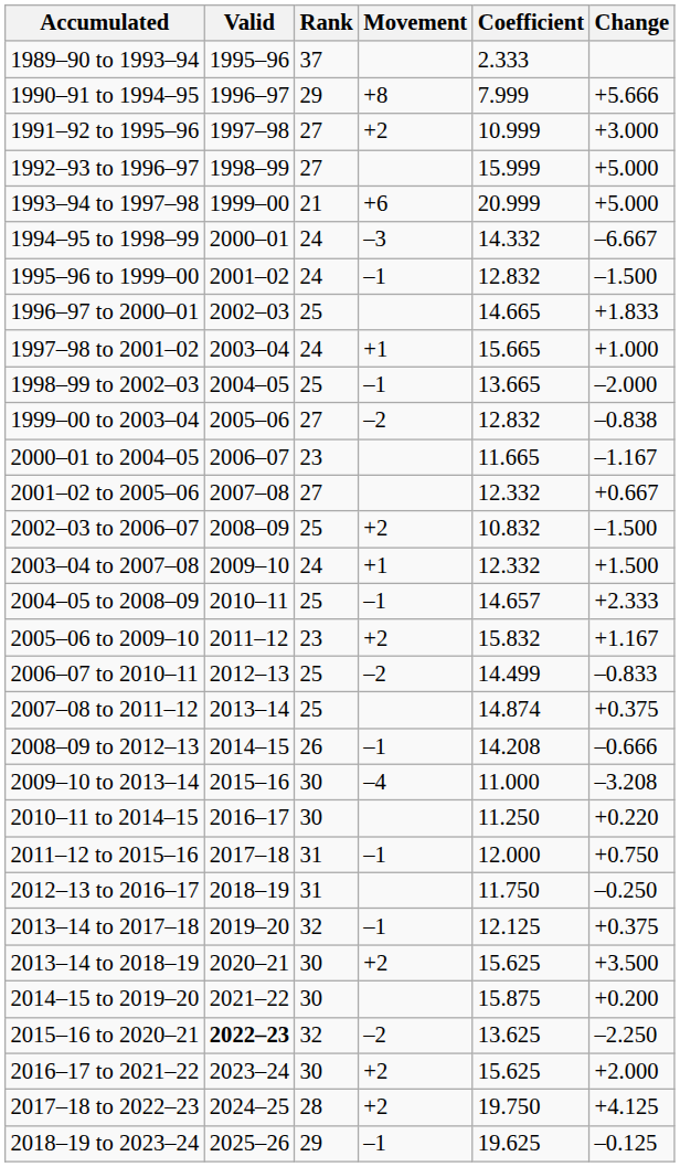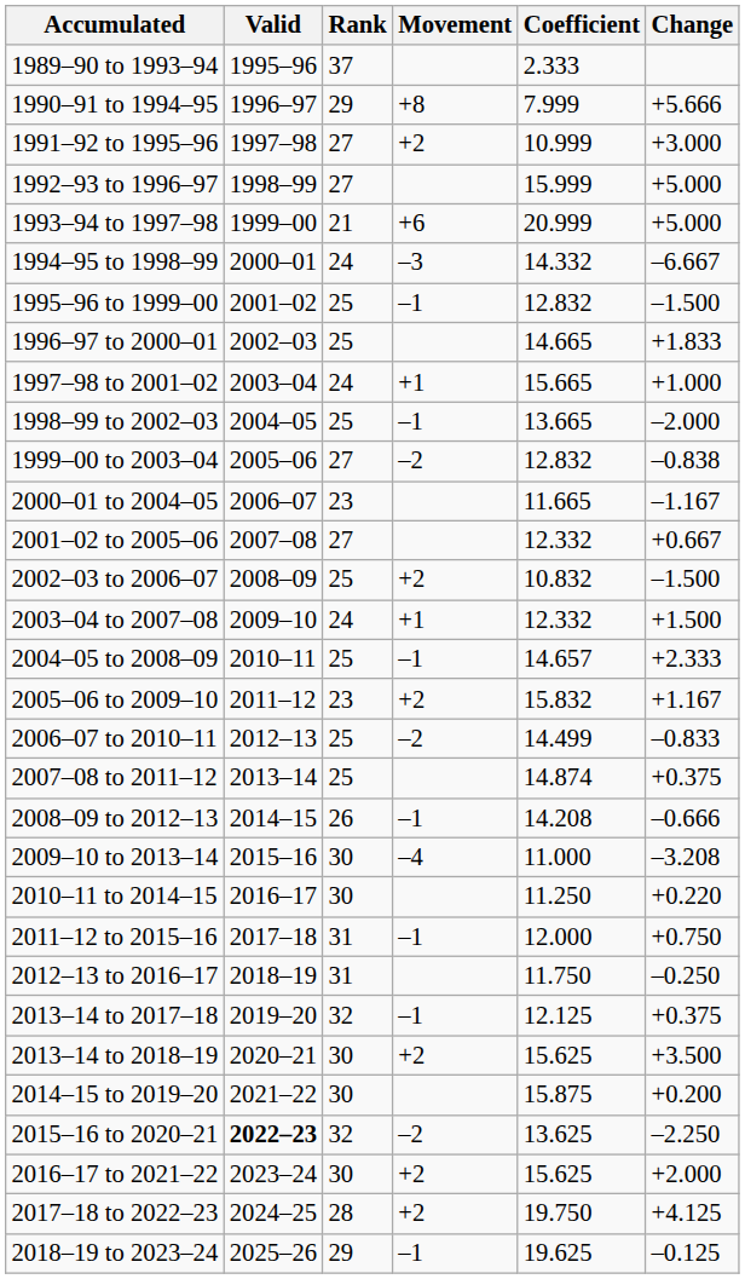 <table class="wikitable sortable" style="font-size:95% style="text-align:center">
 <tr>
 <th>Accumulated</th>
 <th>Valid</th>
 <th>Rank</th>
 <th>Movement</th>
 <th>Coefficient</th>
 <th>Change</th>
 </tr>
 <tr>
 <td>1989–90 to 1993–94</td>
 <td>1995–96</td>
 <td>37</td>
 <td></td>
 <td>2.333</td>
 <td></td>
 </tr>
 <tr>
 <td>1990–91 to 1994–95</td>
 <td>1996–97</td>
 <td>29</td>
 <td> +8</td>
 <td>7.999</td>
 <td> +5.666</td>
 </tr>
 <tr>
 <td>1991–92 to 1995–96</td>
 <td>1997–98</td>
 <td>27</td>
 <td> +2</td>
 <td>10.999</td>
 <td> +3.000</td>
 </tr>
 <tr>
 <td>1992–93 to 1996–97</td>
 <td>1998–99</td>
 <td>27</td>
 <td></td>
 <td>15.999</td>
 <td> +5.000</td>
 </tr>
 <tr>
 <td>1993–94 to 1997–98</td>
 <td>1999–00</td>
 <td>21</td>
 <td> +6</td>
 <td>20.999</td>
 <td> +5.000</td>
 </tr>
 <tr>
 <td>1994–95 to 1998–99</td>
 <td>2000–01</td>
 <td>24</td>
 <td> –3</td>
 <td>14.332</td>
 <td> –6.667</td>
 </tr>
 <tr>
 <td>1995–96 to 1999–00</td>
 <td>2001–02</td>
-<td>24</td>
+<td>25</td>
 <td> –1</td>
 <td>12.832</td>
 <td> –1.500</td>
 </tr>
 <tr>
 <td>1996–97 to 2000–01</td>
 <td>2002–03</td>
 <td>25</td>
 <td></td>
 <td>14.665</td>
 <td> +1.833</td>
 </tr>
 <tr>
 <td>1997–98 to 2001–02</td>
 <td>2003–04</td>
 <td>24</td>
 <td> +1</td>
 <td>15.665</td>
 <td> +1.000</td>
 </tr>
 <tr>
 <td>1998–99 to 2002–03</td>
 <td>2004–05</td>
 <td>25</td>
 <td> –1</td>
 <td>13.665</td>
 <td> –2.000</td>
 </tr>
 <tr>
 <td>1999–00 to 2003–04</td>
 <td>2005–06</td>
 <td>27</td>
 <td> –2</td>
 <td>12.832</td>
 <td> –0.838</td>
 </tr>
 <tr>
 <td>2000–01 to 2004–05</td>
 <td>2006–07</td>
 <td>23</td>
 <td></td>
 <td>11.665</td>
 <td> –1.167</td>
 </tr>
 <tr>
 <td>2001–02 to 2005–06</td>
 <td>2007–08</td>
 <td>27</td>
 <td></td>
 <td>12.332</td>
 <td> +0.667</td>
 </tr>
 <tr>
 <td>2002–03 to 2006–07</td>
 <td>2008–09</td>
 <td>25</td>
 <td> +2</td>
 <td>10.832</td>
 <td> –1.500</td>
 </tr>
 <tr>
 <td>2003–04 to 2007–08</td>
 <td>2009–10</td>
 <td>24</td>
 <td> +1</td>
 <td>12.332</td>
 <td> +1.500</td>
 </tr>
 <tr>
 <td>2004–05 to 2008–09</td>
 <td>2010–11</td>
 <td>25</td>
 <td> –1</td>
 <td>14.657</td>
 <td> +2.333</td>
 </tr>
 <tr>
 <td>2005–06 to 2009–10</td>
 <td>2011–12</td>
 <td>23</td>
 <td> +2</td>
 <td>15.832</td>
 <td> +1.167</td>
 </tr>
 <tr>
 <td>2006–07 to 2010–11</td>
 <td>2012–13</td>
 <td>25</td>
 <td> –2</td>
 <td>14.499</td>
 <td> –0.833</td>
 </tr>
 <tr>
 <td>2007–08 to 2011–12</td>
 <td>2013–14</td>
 <td>25</td>
 <td></td>
 <td>14.874</td>
 <td> +0.375</td>
 </tr>
 <tr>
 <td>2008–09 to 2012–13</td>
 <td>2014–15</td>
 <td>26</td>
 <td> –1</td>
 <td>14.208</td>
 <td> –0.666</td>
 </tr>
 <tr>
 <td>2009–10 to 2013–14</td>
 <td>2015–16</td>
 <td>30</td>
 <td> –4</td>
 <td>11.000</td>
 <td> –3.208</td>
 </tr>
 <tr>
 <td>2010–11 to 2014–15</td>
 <td>2016–17</td>
 <td>30</td>
 <td></td>
 <td>11.250</td>
 <td> +0.220</td>
 </tr>
 <tr>
 <td>2011–12 to 2015–16</td>
 <td>2017–18</td>
 <td>31</td>
 <td> –1</td>
 <td>12.000</td>
 <td> +0.750</td>
 </tr>
 <tr>
 <td>2012–13 to 2016–17</td>
 <td>2018–19</td>
 <td>31</td>
 <td></td>
 <td>11.750</td>
 <td> –0.250</td>
 </tr>
 <tr>
 <td>2013–14 to 2017–18</td>
 <td>2019–20</td>
 <td>32</td>
 <td> –1</td>
 <td>12.125</td>
 <td> +0.375</td>
 </tr>
 <tr>
 <td>2013–14 to 2018–19</td>
 <td>2020–21</td>
 <td>30</td>
 <td> +2</td>
 <td>15.625</td>
 <td> +3.500</td>
 </tr>
 <tr>
 <td>2014–15 to 2019–20</td>
 <td>2021–22</td>
 <td>30</td>
 <td></td>
 <td>15.875</td>
 <td> +0.200</td>
 </tr>
 <tr>
 <td>2015–16 to 2020–21</td>
 <td><strong>2022–23</strong></td>
 <td>32</td>
 <td> –2</td>
 <td>13.625</td>
 <td> –2.250</td>
 </tr>
 <tr>
 <td>2016–17 to 2021–22</td>
 <td>2023–24</td>
 <td>30</td>
 <td> +2</td>
 <td>15.625</td>
 <td> +2.000</td>
 </tr>
 <tr>
 <td>2017–18 to 2022–23</td>
 <td>2024–25</td>
 <td>28</td>
 <td> +2</td>
 <td>19.750</td>
 <td> +4.125</td>
 </tr>
 <tr>
 <td>2018–19 to 2023–24</td>
 <td>2025–26</td>
 <td>29</td>
 <td> –1</td>
 <td>19.625</td>
 <td> –0.125</td>
 </tr>
 </table>
